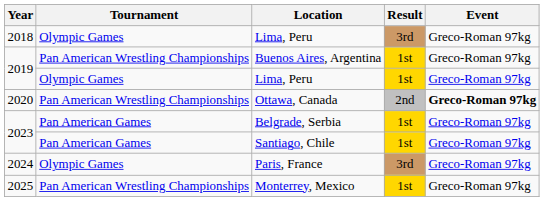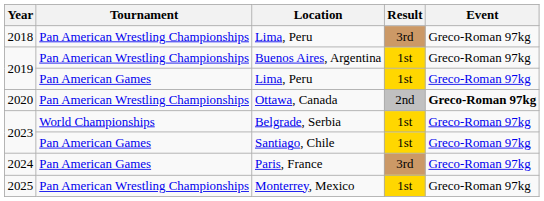 <table class="wikitable" style="font-size:95%;">
 <tr>
 <th>Year</th>
 <th>Tournament</th>
 <th>Location</th>
 <th>Result</th>
 <th>Event</th>
 </tr>
 <tr>
 <td>2018</td>
-<td><a href='#'>Olympic Games</a></td>
+<td><a href='#'>Pan American Wrestling Championships</a></td>
 <td><a href='#'>Lima</a>, Peru</td>
 <td align="center" bgcolor="cc9966">3rd</td>
 <td>Greco-Roman 97kg</td>
 </tr>
 <tr>
 <td rowspan=2>2019</td>
 <td><a href='#'>Pan American Wrestling Championships</a></td>
 <td><a href='#'>Buenos Aires</a>, Argentina</td>
 <td align="center" bgcolor="gold">1st</td>
 <td>Greco-Roman 97kg</td>
 </tr>
 <tr>
-<td><a href='#'>Olympic Games</a></td>
+<td><a href='#'>Pan American Games</a></td>
 <td><a href='#'>Lima</a>, Peru</td>
 <td align="center" bgcolor="gold">1st</td>
 <td><a href='#'>Greco-Roman 97kg</a></td>
 </tr>
 <tr>
 <td>2020</td>
 <td><a href='#'>Pan American Wrestling Championships</a></td>
 <td><a href='#'>Ottawa</a>, Canada</td>
 <td align="center" bgcolor="silver">2nd</td>
 <td><strong>Greco-Roman 97kg</strong></td>
 </tr>
 <tr>
 <td rowspan=2>2023</td>
-<td><a href='#'>Pan American Games</a></td>
+<td><a href='#'>World Championships</a></td>
 <td><a href='#'>Belgrade</a>, Serbia</td>
 <td align="center" bgcolor="gold">1st</td>
 <td><a href='#'>Greco-Roman 97kg</a></td>
 </tr>
 <tr>
 <td><a href='#'>Pan American Games</a></td>
 <td><a href='#'>Santiago</a>, Chile</td>
 <td align="center" bgcolor="gold">1st</td>
 <td><a href='#'>Greco-Roman 97kg</a></td>
 </tr>
 <tr>
 <td>2024</td>
-<td><a href='#'>Olympic Games</a></td>
+<td><a href='#'>Pan American Games</a></td>
 <td><a href='#'>Paris</a>, France</td>
 <td align="center" bgcolor="cc9966">3rd</td>
 <td><a href='#'>Greco-Roman 97kg</a></td>
 </tr>
 <tr>
 <td>2025</td>
 <td><a href='#'>Pan American Wrestling Championships</a></td>
 <td><a href='#'>Monterrey</a>, Mexico</td>
 <td align="center" bgcolor="gold">1st</td>
 <td>Greco-Roman 97kg</td>
 </tr>
 </table>
